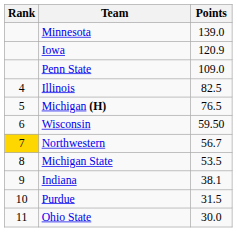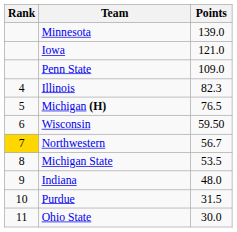 <table class="wikitable" style="text-align:center">
 <tr>
 <th width="40">Rank</th>
 <th width="200">Team</th>
 <th width="50">Points</th>
 </tr>
 <tr>
 <td></td>
 <td align="left"><a href='#'>Minnesota</a></td>
 <td>139.0</td>
 </tr>
 <tr>
 <td></td>
 <td align="left"><a href='#'>Iowa</a></td>
-<td>120.9</td>
+<td>121.0</td>
 </tr>
 <tr>
 <td></td>
 <td align="left"><a href='#'>Penn State</a></td>
 <td>109.0</td>
 </tr>
 <tr>
 <td>4</td>
 <td align="left"><a href='#'>Illinois</a></td>
-<td>82.5</td>
+<td>82.3</td>
 </tr>
 <tr>
 <td>5</td>
 <td align="left"><a href='#'>Michigan</a> <strong>(H)</strong></td>
 <td>76.5</td>
 </tr>
 <tr>
 <td>6</td>
 <td align="left"><a href='#'>Wisconsin</a></td>
 <td>59.50</td>
 </tr>
 <tr>
 <td style="background: gold;">7</td>
 <td align="left"><a href='#'>Northwestern</a></td>
 <td>56.7</td>
 </tr>
 <tr>
 <td>8</td>
 <td align="left"><a href='#'>Michigan State</a></td>
 <td>53.5</td>
 </tr>
 <tr>
 <td>9</td>
 <td align="left"><a href='#'>Indiana</a></td>
-<td>38.1</td>
+<td>48.0</td>
 </tr>
 <tr>
 <td>10</td>
 <td align="left"><a href='#'>Purdue</a></td>
 <td>31.5</td>
 </tr>
 <tr>
 <td>11</td>
 <td align="left"><a href='#'>Ohio State</a></td>
 <td>30.0</td>
 </tr>
 </table>
